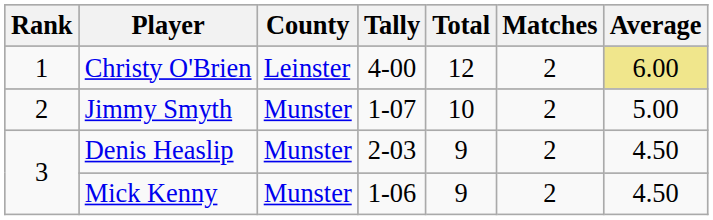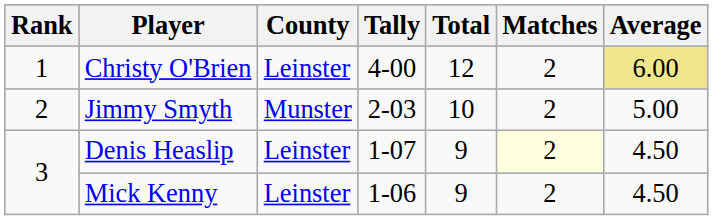 <table class="wikitable">
 <tr>
 <th>Rank</th>
 <th>Player</th>
 <th>County</th>
 <th>Tally</th>
 <th>Total</th>
 <th>Matches</th>
 <th>Average</th>
 </tr>
 <tr>
 <td rowspan=1 align=center>1</td>
 <td><a href='#'>Christy O'Brien</a></td>
 <td><a href='#'>Leinster</a></td>
 <td align=center>4-00</td>
 <td align=center>12</td>
 <td align=center>2</td>
 <td align=center style="background: khaki;">6.00</td>
 </tr>
 <tr>
 <td rowspan=1 align=center>2</td>
 <td><a href='#'>Jimmy Smyth</a></td>
 <td><a href='#'>Munster</a></td>
-<td align=center>1-07</td>
+<td align=center>2-03</td>
 <td align=center>10</td>
 <td align=center>2</td>
 <td align=center>5.00</td>
 </tr>
 <tr>
 <td rowspan=2 align=center>3</td>
 <td><a href='#'>Denis Heaslip</a></td>
-<td><a href='#'>Munster</a></td>
-<td align=center>2-03</td>
+<td><a href='#'>Leinster</a></td>
+<td align=center>1-07</td>
 <td align=center>9</td>
-<td align=center>2</td>
+<td align=center style="background: lightyellow;">2</td>
 <td align=center>4.50</td>
 </tr>
 <tr>
 <td><a href='#'>Mick Kenny</a></td>
-<td><a href='#'>Munster</a></td>
+<td><a href='#'>Leinster</a></td>
 <td align=center>1-06</td>
 <td align=center>9</td>
 <td align=center>2</td>
 <td align=center>4.50</td>
 </tr>
 </table>
